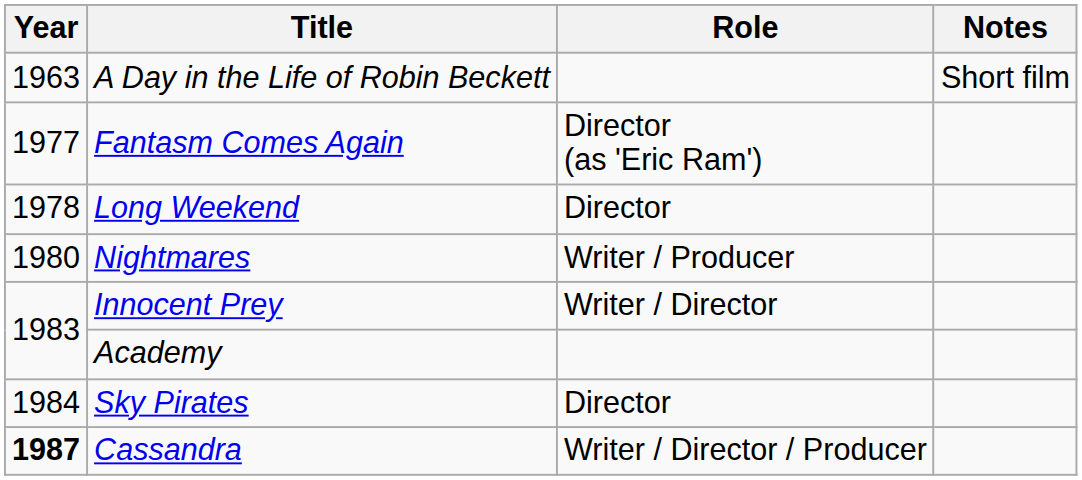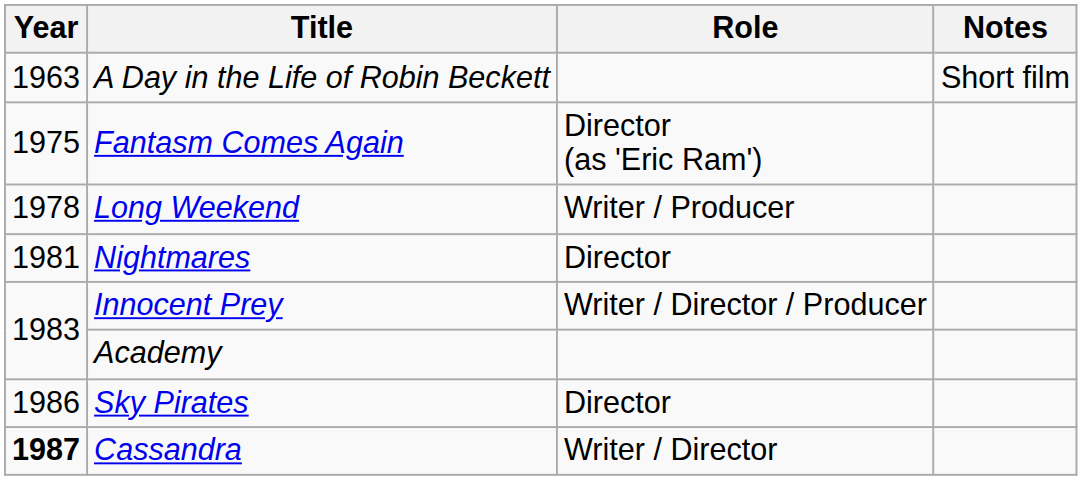 <table class=wikitable>
 <tr>
 <th>Year</th>
 <th>Title</th>
 <th>Role</th>
 <th>Notes</th>
 </tr>
 <tr>
 <td>1963</td>
 <td><em>A Day in the Life of Robin Beckett</em></td>
 <td></td>
 <td>Short film</td>
 </tr>
 <tr>
-<td>1977</td>
+<td>1975</td>
 <td><em><a href='#'>Fantasm Comes Again</a></em></td>
 <td>Director<br>(as 'Eric Ram')</td>
 <td></td>
 </tr>
 <tr>
 <td>1978</td>
 <td><em><a href='#'>Long Weekend</a></em></td>
-<td>Director</td>
+<td>Writer / Producer</td>
 <td></td>
 </tr>
 <tr>
-<td>1980</td>
+<td>1981</td>
 <td><em><a href='#'>Nightmares</a></em></td>
-<td>Writer / Producer</td>
+<td>Director</td>
 <td></td>
 </tr>
 <tr>
 <td rowspan=2>1983</td>
 <td><em><a href='#'>Innocent Prey</a></em></td>
-<td>Writer / Director</td>
+<td>Writer / Director / Producer</td>
 <td></td>
 </tr>
 <tr>
 <td><em>Academy</em></td>
 <td></td>
 <td></td>
 </tr>
 <tr>
-<td>1984</td>
+<td>1986</td>
 <td><em><a href='#'>Sky Pirates</a></em></td>
 <td>Director</td>
 <td></td>
 </tr>
 <tr>
 <td><strong>1987</strong></td>
 <td><em><a href='#'>Cassandra</a></em></td>
-<td>Writer / Director / Producer</td>
+<td>Writer / Director</td>
 <td></td>
 </tr>
 </table>
